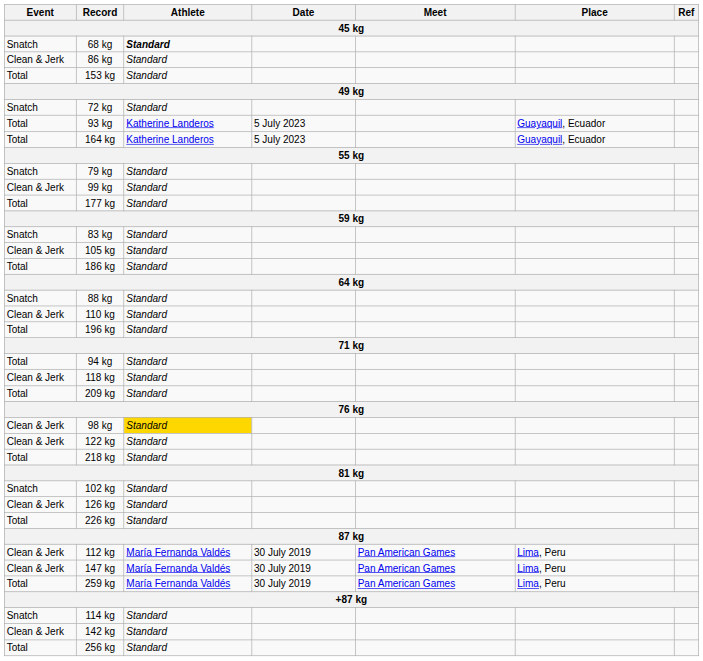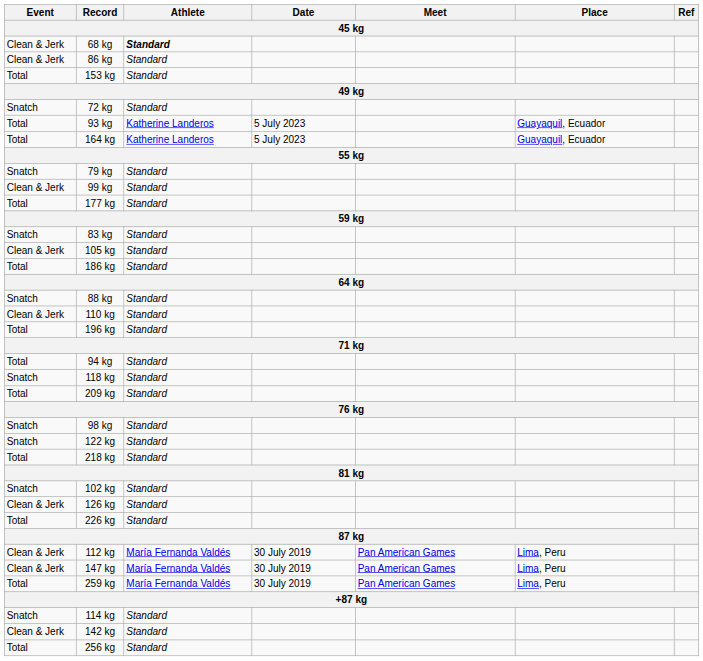 <table class="wikitable" style="font-size:95%;">
 <tr>
 <th width=9%>Event</th>
 <th width=6%>Record</th>
 <th width=16%>Athlete</th>
 <th width=13%>Date</th>
 <th width=20%>Meet</th>
 <th width=20%>Place</th>
 <th width=3%>Ref</th>
 </tr>
 <tr bgcolor="#DDDDDD">
 <th colspan="7">45 kg</th>
 </tr>
 <tr>
-<td>Snatch</td>
+<td>Clean & Jerk</td>
 <td align="center">68 kg</td>
 <td><strong><em>Standard</em></strong></td>
 <td></td>
 <td></td>
 <td></td>
 <td></td>
 </tr>
 <tr>
 <td>Clean & Jerk</td>
 <td align="center">86 kg</td>
 <td><em>Standard</em></td>
 <td></td>
 <td></td>
 <td></td>
 <td></td>
 </tr>
 <tr>
 <td>Total</td>
 <td align="center">153 kg</td>
 <td><em>Standard</em></td>
 <td></td>
 <td></td>
 <td></td>
 <td></td>
 </tr>
 <tr bgcolor="#DDDDDD">
 <th colspan="7">49 kg</th>
 </tr>
 <tr>
 <td>Snatch</td>
 <td align="center">72 kg</td>
 <td><em>Standard</em></td>
 <td></td>
 <td></td>
 <td></td>
 <td></td>
 </tr>
 <tr>
 <td>Total</td>
 <td align="center">93 kg</td>
 <td><a href='#'>Katherine Landeros</a></td>
 <td>5 July 2023</td>
 <td></td>
 <td><a href='#'>Guayaquil</a>, Ecuador</td>
 <td></td>
 </tr>
 <tr>
 <td>Total</td>
 <td align="center">164 kg</td>
 <td><a href='#'>Katherine Landeros</a></td>
 <td>5 July 2023</td>
 <td></td>
 <td><a href='#'>Guayaquil</a>, Ecuador</td>
 <td></td>
 </tr>
 <tr bgcolor="#DDDDDD">
 <th colspan="7">55 kg</th>
 </tr>
 <tr>
 <td>Snatch</td>
 <td align="center">79 kg</td>
 <td><em>Standard</em></td>
 <td></td>
 <td></td>
 <td></td>
 <td></td>
 </tr>
 <tr>
 <td>Clean & Jerk</td>
 <td align="center">99 kg</td>
 <td><em>Standard</em></td>
 <td></td>
 <td></td>
 <td></td>
 <td></td>
 </tr>
 <tr>
 <td>Total</td>
 <td align="center">177 kg</td>
 <td><em>Standard</em></td>
 <td></td>
 <td></td>
 <td></td>
 <td></td>
 </tr>
 <tr bgcolor="#DDDDDD">
 <th colspan="7">59 kg</th>
 </tr>
 <tr>
 <td>Snatch</td>
 <td align="center">83 kg</td>
 <td><em>Standard</em></td>
 <td></td>
 <td></td>
 <td></td>
 <td></td>
 </tr>
 <tr>
 <td>Clean & Jerk</td>
 <td align="center">105 kg</td>
 <td><em>Standard</em></td>
 <td></td>
 <td></td>
 <td></td>
 <td></td>
 </tr>
 <tr>
 <td>Total</td>
 <td align="center">186 kg</td>
 <td><em>Standard</em></td>
 <td></td>
 <td></td>
 <td></td>
 <td></td>
 </tr>
 <tr bgcolor="#DDDDDD">
 <th colspan="7">64 kg</th>
 </tr>
 <tr>
 <td>Snatch</td>
 <td align="center">88 kg</td>
 <td><em>Standard</em></td>
 <td></td>
 <td></td>
 <td></td>
 <td></td>
 </tr>
 <tr>
 <td>Clean & Jerk</td>
 <td align="center">110 kg</td>
 <td><em>Standard</em></td>
 <td></td>
 <td></td>
 <td></td>
 <td></td>
 </tr>
 <tr>
 <td>Total</td>
 <td align="center">196 kg</td>
 <td><em>Standard</em></td>
 <td></td>
 <td></td>
 <td></td>
 <td></td>
 </tr>
 <tr bgcolor="#DDDDDD">
 <th colspan="7">71 kg</th>
 </tr>
 <tr>
 <td>Total</td>
 <td align="center">94 kg</td>
 <td><em>Standard</em></td>
 <td></td>
 <td></td>
 <td></td>
 <td></td>
 </tr>
 <tr>
-<td>Clean & Jerk</td>
+<td>Snatch</td>
 <td align="center">118 kg</td>
 <td><em>Standard</em></td>
 <td></td>
 <td></td>
 <td></td>
 <td></td>
 </tr>
 <tr>
 <td>Total</td>
 <td align="center">209 kg</td>
 <td><em>Standard</em></td>
 <td></td>
 <td></td>
 <td></td>
 <td></td>
 </tr>
 <tr bgcolor="#DDDDDD">
 <th colspan="7">76 kg</th>
 </tr>
 <tr>
-<td>Clean & Jerk</td>
+<td>Snatch</td>
 <td align="center">98 kg</td>
-<td style="background: gold;"><em>Standard</em></td>
+<td><em>Standard</em></td>
 <td></td>
 <td></td>
 <td></td>
 <td></td>
 </tr>
 <tr>
-<td>Clean & Jerk</td>
+<td>Snatch</td>
 <td align="center">122 kg</td>
 <td><em>Standard</em></td>
 <td></td>
 <td></td>
 <td></td>
 <td></td>
 </tr>
 <tr>
 <td>Total</td>
 <td align="center">218 kg</td>
 <td><em>Standard</em></td>
 <td></td>
 <td></td>
 <td></td>
 <td></td>
 </tr>
 <tr bgcolor="#DDDDDD">
 <th colspan="7">81 kg</th>
 </tr>
 <tr>
 <td>Snatch</td>
 <td align="center">102 kg</td>
 <td><em>Standard</em></td>
 <td></td>
 <td></td>
 <td></td>
 <td></td>
 </tr>
 <tr>
 <td>Clean & Jerk</td>
 <td align="center">126 kg</td>
 <td><em>Standard</em></td>
 <td></td>
 <td></td>
 <td></td>
 <td></td>
 </tr>
 <tr>
 <td>Total</td>
 <td align="center">226 kg</td>
 <td><em>Standard</em></td>
 <td></td>
 <td></td>
 <td></td>
 <td></td>
 </tr>
 <tr bgcolor="#DDDDDD">
 <th colspan="7">87 kg</th>
 </tr>
 <tr>
 <td>Clean & Jerk</td>
 <td align="center">112 kg</td>
 <td><a href='#'>María Fernanda Valdés</a></td>
 <td>30 July 2019</td>
 <td><a href='#'>Pan American Games</a></td>
 <td><a href='#'>Lima</a>, Peru</td>
 <td></td>
 </tr>
 <tr>
 <td>Clean & Jerk</td>
 <td align="center">147 kg</td>
 <td><a href='#'>María Fernanda Valdés</a></td>
 <td>30 July 2019</td>
 <td><a href='#'>Pan American Games</a></td>
 <td><a href='#'>Lima</a>, Peru</td>
 <td></td>
 </tr>
 <tr>
 <td>Total</td>
 <td align="center">259 kg</td>
 <td><a href='#'>María Fernanda Valdés</a></td>
 <td>30 July 2019</td>
 <td><a href='#'>Pan American Games</a></td>
 <td><a href='#'>Lima</a>, Peru</td>
 <td></td>
 </tr>
 <tr bgcolor="#DDDDDD">
 <th colspan="7">+87 kg</th>
 </tr>
 <tr>
 <td>Snatch</td>
 <td align="center">114 kg</td>
 <td><em>Standard</em></td>
 <td></td>
 <td></td>
 <td></td>
 <td></td>
 </tr>
 <tr>
 <td>Clean & Jerk</td>
 <td align="center">142 kg</td>
 <td><em>Standard</em></td>
 <td></td>
 <td></td>
 <td></td>
 <td></td>
 </tr>
 <tr>
 <td>Total</td>
 <td align="center">256 kg</td>
 <td><em>Standard</em></td>
 <td></td>
 <td></td>
 <td></td>
 <td></td>
 </tr>
 </table>
